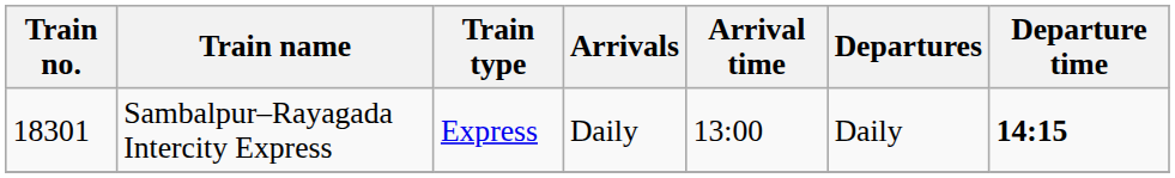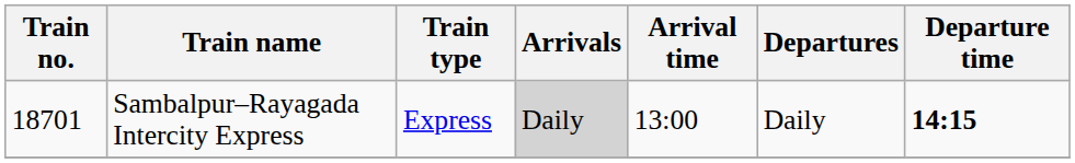 <table class="wikitable sortable">
 <tr>
 <th>Train no.</th>
 <th>Train name</th>
 <th>Train type</th>
 <th>Arrivals</th>
 <th>Arrival time</th>
 <th>Departures</th>
 <th>Departure time</th>
 </tr>
 <tr>
-<td>18301</td>
+<td>18701</td>
 <td>Sambalpur–Rayagada Intercity Express</td>
 <td><a href='#'>Express</a></td>
-<td>Daily</td>
+<td style="background: lightgrey;">Daily</td>
 <td>13:00</td>
 <td>Daily</td>
 <td><strong>14:15</strong></td>
 </tr>
 <tr>
 </tr>
 </table>
